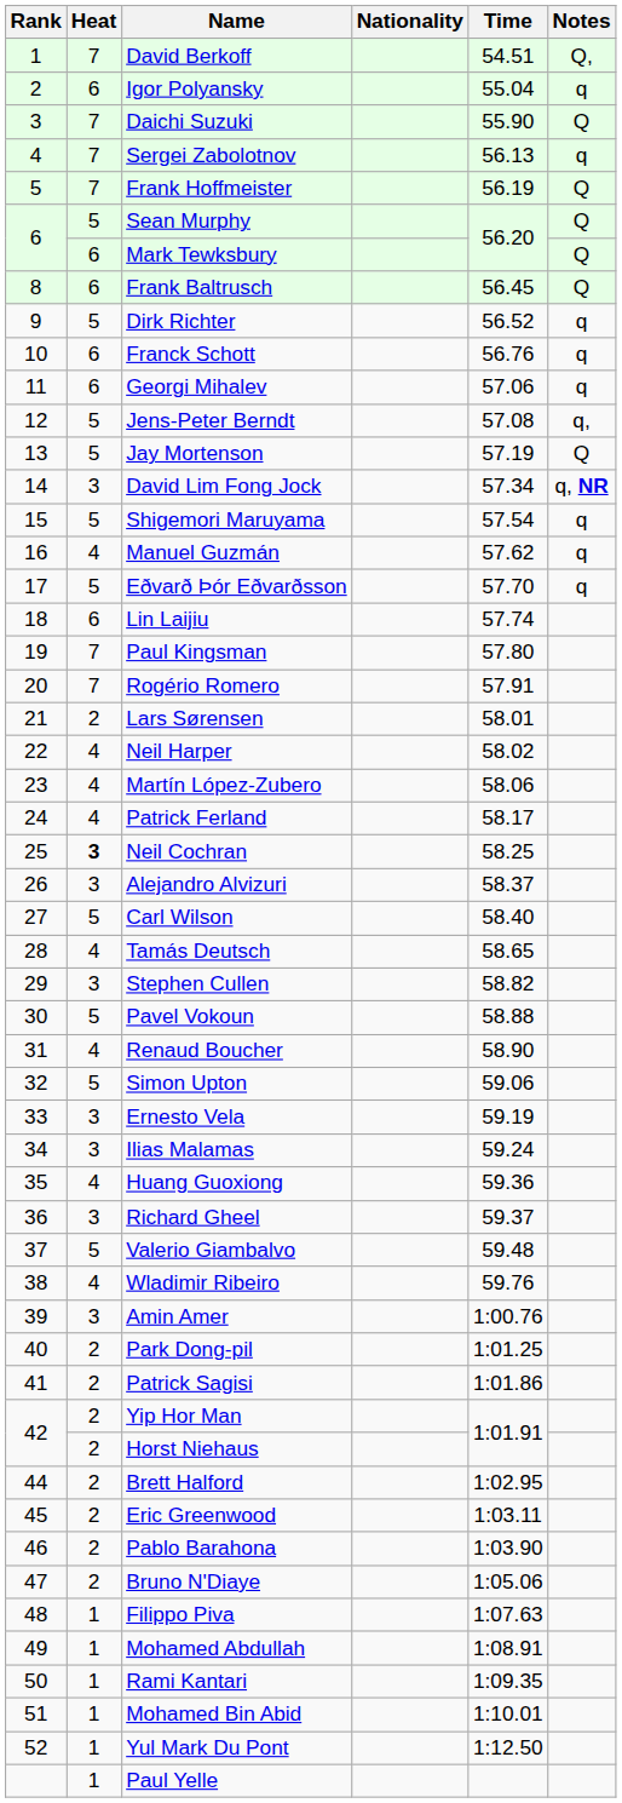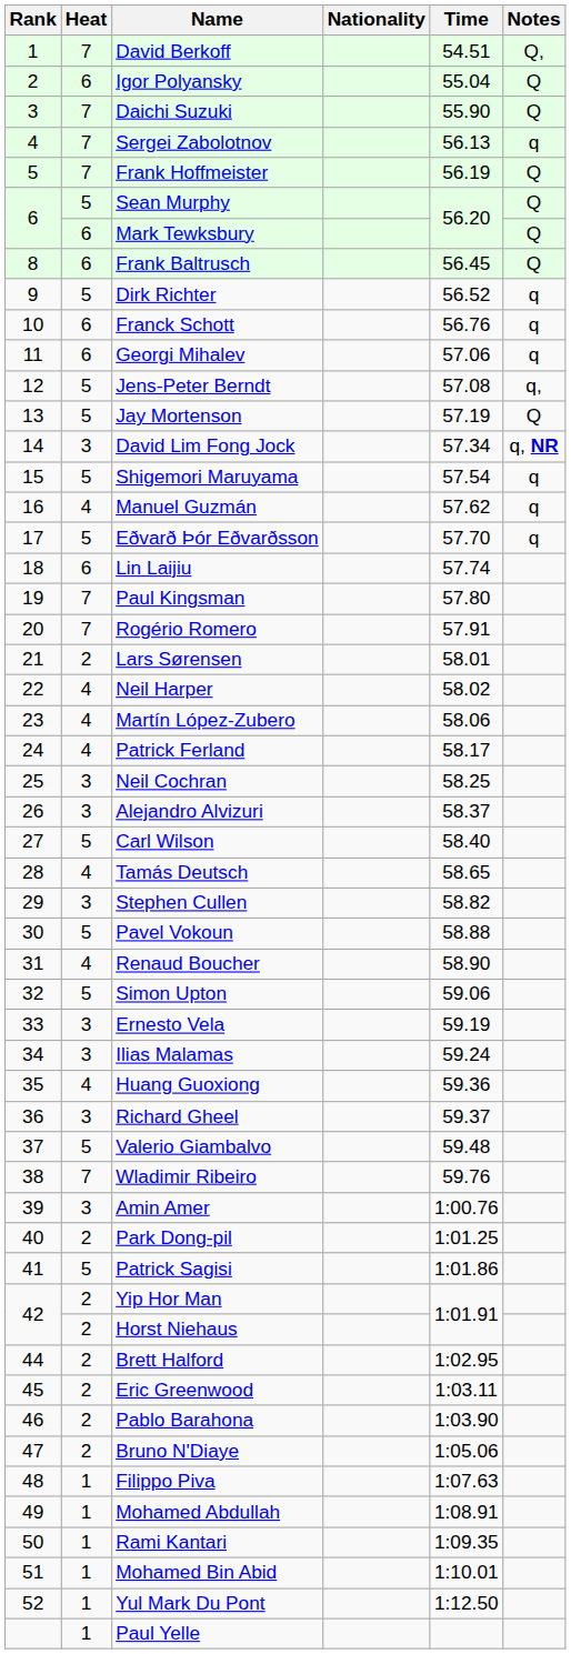 <table class="wikitable sortable" style="text-align:center">
 <tr>
 <th>Rank</th>
 <th>Heat</th>
 <th>Name</th>
 <th>Nationality</th>
 <th>Time</th>
 <th>Notes</th>
 </tr>
 <tr bgcolor=e5ffe5>
 <td>1</td>
 <td>7</td>
 <td align=left><a href='#'>David Berkoff</a></td>
 <td align=left></td>
 <td>54.51</td>
 <td>Q, </td>
 </tr>
 <tr bgcolor=e5ffe5>
 <td>2</td>
 <td>6</td>
 <td align=left><a href='#'>Igor Polyansky</a></td>
 <td align=left></td>
 <td>55.04</td>
-<td>q</td>
+<td>Q</td>
 </tr>
 <tr bgcolor=e5ffe5>
 <td>3</td>
 <td>7</td>
 <td align=left><a href='#'>Daichi Suzuki</a></td>
 <td align=left></td>
 <td>55.90</td>
 <td>Q</td>
 </tr>
 <tr bgcolor=e5ffe5>
 <td>4</td>
 <td>7</td>
 <td align=left><a href='#'>Sergei Zabolotnov</a></td>
 <td align=left></td>
 <td>56.13</td>
 <td>q</td>
 </tr>
 <tr bgcolor=e5ffe5>
 <td>5</td>
 <td>7</td>
 <td align=left><a href='#'>Frank Hoffmeister</a></td>
 <td align=left></td>
 <td>56.19</td>
 <td>Q</td>
 </tr>
 <tr bgcolor=e5ffe5>
 <td rowspan=2>6</td>
 <td>5</td>
 <td align=left><a href='#'>Sean Murphy</a></td>
 <td align=left></td>
 <td rowspan=2>56.20</td>
 <td>Q</td>
 </tr>
 <tr bgcolor=e5ffe5>
 <td>6</td>
 <td align=left><a href='#'>Mark Tewksbury</a></td>
 <td align=left></td>
 <td>Q</td>
 </tr>
 <tr bgcolor=e5ffe5>
 <td>8</td>
 <td>6</td>
 <td align=left><a href='#'>Frank Baltrusch</a></td>
 <td align=left></td>
 <td>56.45</td>
 <td>Q</td>
 </tr>
 <tr>
 <td>9</td>
 <td>5</td>
 <td align=left><a href='#'>Dirk Richter</a></td>
 <td align=left></td>
 <td>56.52</td>
 <td>q</td>
 </tr>
 <tr>
 <td>10</td>
 <td>6</td>
 <td align=left><a href='#'>Franck Schott</a></td>
 <td align=left></td>
 <td>56.76</td>
 <td>q</td>
 </tr>
 <tr>
 <td>11</td>
 <td>6</td>
 <td align=left><a href='#'>Georgi Mihalev</a></td>
 <td align=left></td>
 <td>57.06</td>
 <td>q</td>
 </tr>
 <tr>
 <td>12</td>
 <td>5</td>
 <td align=left><a href='#'>Jens-Peter Berndt</a></td>
 <td align=left></td>
 <td>57.08</td>
 <td>q, </td>
 </tr>
 <tr>
 <td>13</td>
 <td>5</td>
 <td align=left><a href='#'>Jay Mortenson</a></td>
 <td align=left></td>
 <td>57.19</td>
 <td>Q</td>
 </tr>
 <tr>
 <td>14</td>
 <td>3</td>
 <td align=left><a href='#'>David Lim Fong Jock</a></td>
 <td align=left></td>
 <td>57.34</td>
 <td>q, <strong><a href='#'>NR</a></strong></td>
 </tr>
 <tr>
 <td>15</td>
 <td>5</td>
 <td align=left><a href='#'>Shigemori Maruyama</a></td>
 <td align=left></td>
 <td>57.54</td>
 <td>q</td>
 </tr>
 <tr>
 <td>16</td>
 <td>4</td>
 <td align=left><a href='#'>Manuel Guzmán</a></td>
 <td align=left></td>
 <td>57.62</td>
 <td>q</td>
 </tr>
 <tr>
 <td>17</td>
 <td>5</td>
 <td align=left><a href='#'>Eðvarð Þór Eðvarðsson</a></td>
 <td align=left></td>
 <td>57.70</td>
 <td>q</td>
 </tr>
 <tr>
 <td>18</td>
 <td>6</td>
 <td align=left><a href='#'>Lin Laijiu</a></td>
 <td align=left></td>
 <td>57.74</td>
 <td></td>
 </tr>
 <tr>
 <td>19</td>
 <td>7</td>
 <td align=left><a href='#'>Paul Kingsman</a></td>
 <td align=left></td>
 <td>57.80</td>
 <td></td>
 </tr>
 <tr>
 <td>20</td>
 <td>7</td>
 <td align=left><a href='#'>Rogério Romero</a></td>
 <td align=left></td>
 <td>57.91</td>
 <td></td>
 </tr>
 <tr>
 <td>21</td>
 <td>2</td>
 <td align=left><a href='#'>Lars Sørensen</a></td>
 <td align=left></td>
 <td>58.01</td>
 <td></td>
 </tr>
 <tr>
 <td>22</td>
 <td>4</td>
 <td align=left><a href='#'>Neil Harper</a></td>
 <td align=left></td>
 <td>58.02</td>
 <td></td>
 </tr>
 <tr>
 <td>23</td>
 <td>4</td>
 <td align=left><a href='#'>Martín López-Zubero</a></td>
 <td align=left></td>
 <td>58.06</td>
 <td></td>
 </tr>
 <tr>
 <td>24</td>
 <td>4</td>
 <td align=left><a href='#'>Patrick Ferland</a></td>
 <td align=left></td>
 <td>58.17</td>
 <td></td>
 </tr>
 <tr>
 <td>25</td>
-<td><strong>3</strong></td>
+<td>3</td>
 <td align=left><a href='#'>Neil Cochran</a></td>
 <td align=left></td>
 <td>58.25</td>
 <td></td>
 </tr>
 <tr>
 <td>26</td>
 <td>3</td>
 <td align=left><a href='#'>Alejandro Alvizuri</a></td>
 <td align=left></td>
 <td>58.37</td>
 <td></td>
 </tr>
 <tr>
 <td>27</td>
 <td>5</td>
 <td align=left><a href='#'>Carl Wilson</a></td>
 <td align=left></td>
 <td>58.40</td>
 <td></td>
 </tr>
 <tr>
 <td>28</td>
 <td>4</td>
 <td align=left><a href='#'>Tamás Deutsch</a></td>
 <td align=left></td>
 <td>58.65</td>
 <td></td>
 </tr>
 <tr>
 <td>29</td>
 <td>3</td>
 <td align=left><a href='#'>Stephen Cullen</a></td>
 <td align=left></td>
 <td>58.82</td>
 <td></td>
 </tr>
 <tr>
 <td>30</td>
 <td>5</td>
 <td align=left><a href='#'>Pavel Vokoun</a></td>
 <td align=left></td>
 <td>58.88</td>
 <td></td>
 </tr>
 <tr>
 <td>31</td>
 <td>4</td>
 <td align=left><a href='#'>Renaud Boucher</a></td>
 <td align=left></td>
 <td>58.90</td>
 <td></td>
 </tr>
 <tr>
 <td>32</td>
 <td>5</td>
 <td align=left><a href='#'>Simon Upton</a></td>
 <td align=left></td>
 <td>59.06</td>
 <td></td>
 </tr>
 <tr>
 <td>33</td>
 <td>3</td>
 <td align=left><a href='#'>Ernesto Vela</a></td>
 <td align=left></td>
 <td>59.19</td>
 <td></td>
 </tr>
 <tr>
 <td>34</td>
 <td>3</td>
 <td align=left><a href='#'>Ilias Malamas</a></td>
 <td align=left></td>
 <td>59.24</td>
 <td></td>
 </tr>
 <tr>
 <td>35</td>
 <td>4</td>
 <td align=left><a href='#'>Huang Guoxiong</a></td>
 <td align=left></td>
 <td>59.36</td>
 <td></td>
 </tr>
 <tr>
 <td>36</td>
 <td>3</td>
 <td align=left><a href='#'>Richard Gheel</a></td>
 <td align=left></td>
 <td>59.37</td>
 <td></td>
 </tr>
 <tr>
 <td>37</td>
 <td>5</td>
 <td align=left><a href='#'>Valerio Giambalvo</a></td>
 <td align=left></td>
 <td>59.48</td>
 <td></td>
 </tr>
 <tr>
 <td>38</td>
-<td>4</td>
+<td>7</td>
 <td align=left><a href='#'>Wladimir Ribeiro</a></td>
 <td align=left></td>
 <td>59.76</td>
 <td></td>
 </tr>
 <tr>
 <td>39</td>
 <td>3</td>
 <td align=left><a href='#'>Amin Amer</a></td>
 <td align=left></td>
 <td>1:00.76</td>
 <td></td>
 </tr>
 <tr>
 <td>40</td>
 <td>2</td>
 <td align=left><a href='#'>Park Dong-pil</a></td>
 <td align=left></td>
 <td>1:01.25</td>
 <td></td>
 </tr>
 <tr>
 <td>41</td>
-<td>2</td>
+<td>5</td>
 <td align=left><a href='#'>Patrick Sagisi</a></td>
 <td align=left></td>
 <td>1:01.86</td>
 <td></td>
 </tr>
 <tr>
 <td rowspan=2>42</td>
 <td>2</td>
 <td align=left><a href='#'>Yip Hor Man</a></td>
 <td align=left></td>
 <td rowspan=2>1:01.91</td>
 <td></td>
 </tr>
 <tr>
 <td>2</td>
 <td align=left><a href='#'>Horst Niehaus</a></td>
 <td align=left></td>
 <td></td>
 </tr>
 <tr>
 <td>44</td>
 <td>2</td>
 <td align=left><a href='#'>Brett Halford</a></td>
 <td align=left></td>
 <td>1:02.95</td>
 <td></td>
 </tr>
 <tr>
 <td>45</td>
 <td>2</td>
 <td align=left><a href='#'>Eric Greenwood</a></td>
 <td align=left></td>
 <td>1:03.11</td>
 <td></td>
 </tr>
 <tr>
 <td>46</td>
 <td>2</td>
 <td align=left><a href='#'>Pablo Barahona</a></td>
 <td align=left></td>
 <td>1:03.90</td>
 <td></td>
 </tr>
 <tr>
 <td>47</td>
 <td>2</td>
 <td align=left><a href='#'>Bruno N'Diaye</a></td>
 <td align=left></td>
 <td>1:05.06</td>
 <td></td>
 </tr>
 <tr>
 <td>48</td>
 <td>1</td>
 <td align=left><a href='#'>Filippo Piva</a></td>
 <td align=left></td>
 <td>1:07.63</td>
 <td></td>
 </tr>
 <tr>
 <td>49</td>
 <td>1</td>
 <td align=left><a href='#'>Mohamed Abdullah</a></td>
 <td align=left></td>
 <td>1:08.91</td>
 <td></td>
 </tr>
 <tr>
 <td>50</td>
 <td>1</td>
 <td align=left><a href='#'>Rami Kantari</a></td>
 <td align=left></td>
 <td>1:09.35</td>
 <td></td>
 </tr>
 <tr>
 <td>51</td>
 <td>1</td>
 <td align=left><a href='#'>Mohamed Bin Abid</a></td>
 <td align=left></td>
 <td>1:10.01</td>
 <td></td>
 </tr>
 <tr>
 <td>52</td>
 <td>1</td>
 <td align=left><a href='#'>Yul Mark Du Pont</a></td>
 <td align=left></td>
 <td>1:12.50</td>
 <td></td>
 </tr>
 <tr>
 <td></td>
 <td>1</td>
 <td align=left><a href='#'>Paul Yelle</a></td>
 <td align=left></td>
 <td></td>
 <td></td>
 </tr>
 </table>
